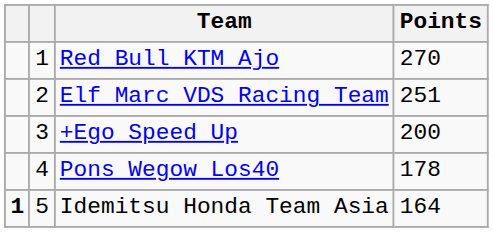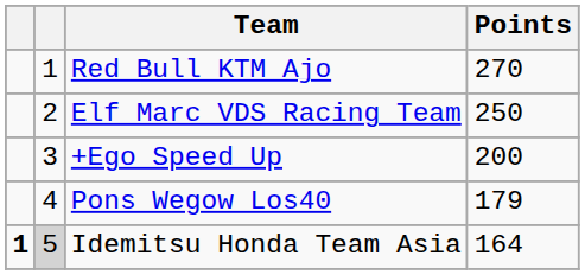 <table class="wikitable" style="font-size: 95%;">
 <tr>
 <th></th>
 <th></th>
 <th>Team</th>
 <th>Points</th>
 </tr>
 <tr>
 <td></td>
 <td align=center>1</td>
 <td> <a href='#'>Red Bull KTM Ajo</a></td>
 <td align=left>270</td>
 </tr>
 <tr>
 <td></td>
 <td align=center>2</td>
 <td> <a href='#'>Elf Marc VDS Racing Team</a></td>
-<td align=left>251</td>
+<td align=left>250</td>
 </tr>
 <tr>
 <td></td>
 <td align=center>3</td>
 <td> <a href='#'>+Ego Speed Up</a></td>
 <td align=left>200</td>
 </tr>
 <tr>
 <td></td>
 <td align=center>4</td>
 <td> <a href='#'>Pons Wegow Los40</a></td>
-<td align=left>178</td>
+<td align=left>179</td>
 </tr>
 <tr>
 <td><strong> 1</strong></td>
-<td align=center>5</td>
+<td align=center style="background: lightgrey;">5</td>
 <td> Idemitsu Honda Team Asia</td>
 <td align=left>164</td>
 </tr>
 </table>
